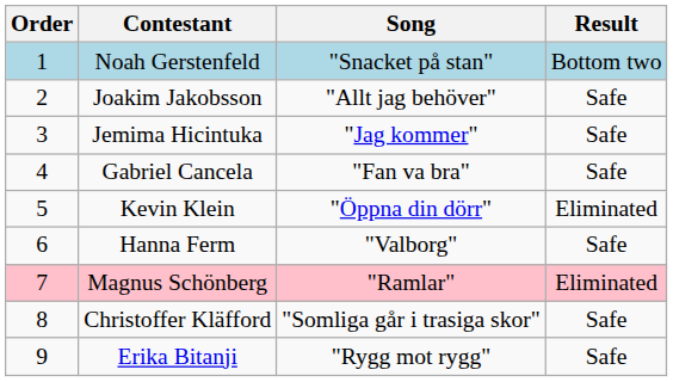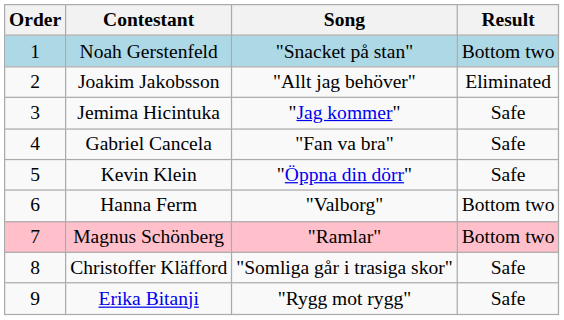 <table class="wikitable plainrowheaders" style="text-align:center;">
 <tr>
 <th scope="col">Order</th>
 <th scope="col">Contestant</th>
 <th scope="col">Song</th>
 <th scope="col">Result</th>
 </tr>
 <tr style="background:lightblue;">
 <td>1</td>
 <td scope="row">Noah Gerstenfeld</td>
 <td>"Snacket på stan"</td>
 <td>Bottom two</td>
 </tr>
 <tr>
 <td>2</td>
 <td scope="row">Joakim Jakobsson</td>
 <td>"Allt jag behöver"</td>
-<td>Safe</td>
+<td>Eliminated</td>
 </tr>
 <tr>
 <td>3</td>
 <td scope="row">Jemima Hicintuka</td>
 <td>"<a href='#'>Jag kommer</a>"</td>
 <td>Safe</td>
 </tr>
 <tr>
 <td>4</td>
 <td scope="row">Gabriel Cancela</td>
 <td>"Fan va bra"</td>
 <td>Safe</td>
 </tr>
 <tr>
 <td>5</td>
 <td scope="row">Kevin Klein</td>
 <td>"<a href='#'>Öppna din dörr</a>"</td>
-<td>Eliminated</td>
+<td>Safe</td>
 </tr>
 <tr>
 <td>6</td>
 <td scope="row">Hanna Ferm</td>
 <td>"Valborg"</td>
-<td>Safe</td>
+<td>Bottom two</td>
 </tr>
 <tr style="background:pink;">
 <td>7</td>
 <td scope="row">Magnus Schönberg</td>
 <td>"Ramlar"</td>
-<td>Eliminated</td>
+<td>Bottom two</td>
 </tr>
 <tr>
 <td>8</td>
 <td scope="row">Christoffer Kläfford</td>
 <td>"Somliga går i trasiga skor"</td>
 <td>Safe</td>
 </tr>
 <tr>
 <td>9</td>
 <td scope="row"><a href='#'>Erika Bitanji</a></td>
 <td>"Rygg mot rygg"</td>
 <td>Safe</td>
 </tr>
 </table>
